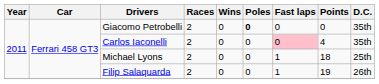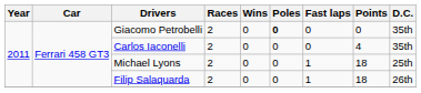 <table class="wikitable" style="font-size:95%">
 <tr>
 <th>Year</th>
 <th>Car</th>
 <th>Drivers</th>
 <th>Races</th>
 <th>Wins</th>
 <th>Poles</th>
 <th>Fast laps</th>
 <th>Points</th>
 <th>D.C.</th>
 </tr>
 <tr>
 <td rowspan="4"><a href='#'>2011</a></td>
 <td rowspan="4"><a href='#'> Ferrari 458 GT3</a></td>
 <td> Giacomo Petrobelli</td>
 <td>2</td>
 <td>0</td>
 <td><strong>0</strong></td>
 <td>0</td>
 <td>0</td>
 <td>35th</td>
 </tr>
 <tr>
 <td> <a href='#'>Carlos Iaconelli</a></td>
 <td>2</td>
 <td>0</td>
 <td>0</td>
-<td style="background: pink;">0</td>
+<td>0</td>
 <td>4</td>
 <td>35th</td>
 </tr>
 <tr>
 <td> Michael Lyons</td>
 <td>2</td>
 <td>0</td>
 <td>0</td>
 <td>1</td>
 <td>18</td>
 <td>25th</td>
 </tr>
 <tr>
 <td> <a href='#'>Filip Salaquarda</a></td>
 <td>2</td>
 <td>0</td>
 <td>0</td>
 <td>1</td>
-<td>19</td>
+<td>18</td>
 <td>26th</td>
 </tr>
 <tr>
 </tr>
 </table>
